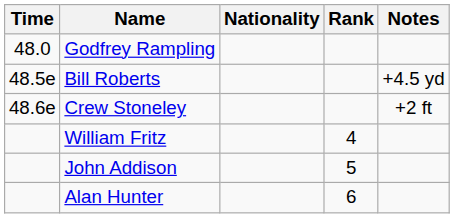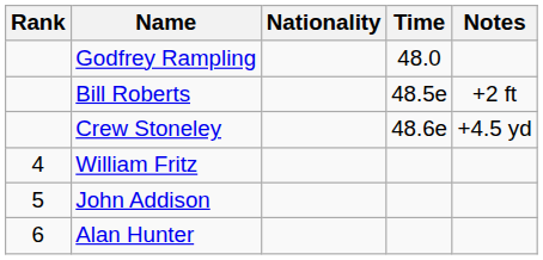 <table class="wikitable sortable" style=" text-align:center">
 <tr>
-<th>Time</th>
+<th>Rank</th>
 <th>Name</th>
 <th>Nationality</th>
-<th>Rank</th>
+<th>Time</th>
 <th>Notes</th>
 </tr>
 <tr>
+<td></td>
+<td align=left><a href='#'>Godfrey Rampling</a></td>
+<td align=left></td>
 <td>48.0</td>
-<td align=left><a href='#'>Godfrey Rampling</a></td>
+<td></td>
+</tr>
+<tr>
+<td></td>
+<td align=left><a href='#'>Bill Roberts</a></td>
+<td align=left></td>
+<td>48.5e</td>
+<td>+2 ft</td>
+</tr>
+<tr>
+<td></td>
+<td align=left><a href='#'>Crew Stoneley</a></td>
+<td align=left></td>
+<td>48.6e</td>
+<td>+4.5 yd</td>
+</tr>
+<tr>
+<td>4</td>
+<td align=left><a href='#'>William Fritz</a></td>
 <td align=left></td>
 <td></td>
 <td></td>
 </tr>
 <tr>
-<td>48.5e</td>
-<td align=left><a href='#'>Bill Roberts</a></td>
+<td>5</td>
+<td align=left><a href='#'>John Addison</a></td>
 <td align=left></td>
 <td></td>
-<td>+4.5 yd</td>
-</tr>
-<tr>
-<td>48.6e</td>
-<td align=left><a href='#'>Crew Stoneley</a></td>
-<td align=left></td>
-<td></td>
-<td>+2 ft</td>
-</tr>
-<tr>
-<td></td>
-<td align=left><a href='#'>William Fritz</a></td>
-<td align=left></td>
-<td>4</td>
 <td></td>
 </tr>
 <tr>
-<td></td>
-<td align=left><a href='#'>John Addison</a></td>
-<td align=left></td>
-<td>5</td>
-<td></td>
-</tr>
-<tr>
-<td></td>
+<td>6</td>
 <td align=left><a href='#'>Alan Hunter</a></td>
 <td align=left></td>
-<td>6</td>
+<td></td>
 <td></td>
 </tr>
 </table>
